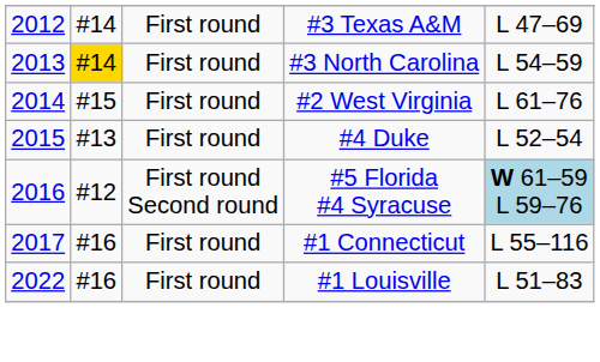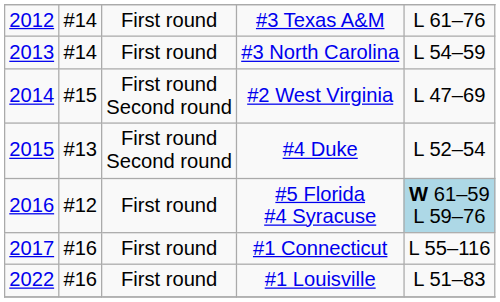 <table class="wikitable" style="text-align:center">
 <tr>
 </tr>
 <tr>
 <td rowspan=1><a href='#'>2012</a></td>
 <td>#14</td>
 <td>First round</td>
 <td><a href='#'>#3 Texas A&M</a></td>
-<td>L 47–69</td>
+<td>L 61–76</td>
 </tr>
 <tr style="text-align:center;">
 <td rowspan=1><a href='#'>2013</a></td>
-<td style="background: gold;">#14</td>
+<td>#14</td>
 <td>First round</td>
 <td><a href='#'>#3 North Carolina</a></td>
 <td>L 54–59</td>
 </tr>
 <tr style="text-align:center;">
 <td rowspan=1><a href='#'>2014</a></td>
 <td>#15</td>
-<td>First round</td>
+<td>First round<br>Second round</td>
 <td><a href='#'>#2 West Virginia</a></td>
-<td>L 61–76</td>
+<td>L 47–69</td>
 </tr>
 <tr style="text-align:center;">
 <td rowspan=1><a href='#'>2015</a></td>
 <td>#13</td>
-<td>First round</td>
+<td>First round<br>Second round</td>
 <td><a href='#'>#4 Duke</a></td>
 <td>L 52–54</td>
 </tr>
 <tr style="text-align:center;">
 <td rowspan=1><a href='#'>2016</a></td>
 <td>#12</td>
-<td>First round<br>Second round</td>
+<td>First round</td>
 <td><a href='#'>#5 Florida</a><br><a href='#'>#4 Syracuse</a></td>
 <td style="background: lightblue;"><strong>W</strong> 61–59<br>L 59–76</td>
 </tr>
 <tr style="text-align:center;">
 <td rowspan=1><a href='#'>2017</a></td>
 <td>#16</td>
 <td>First round</td>
 <td><a href='#'>#1 Connecticut</a></td>
 <td>L 55–116</td>
 </tr>
 <tr style="text-align:center;">
 <td rowspan=1><a href='#'>2022</a></td>
 <td>#16</td>
 <td>First round</td>
 <td><a href='#'>#1 Louisville</a></td>
 <td>L 51–83</td>
 </tr>
 <tr style="text-align:center;">
 </tr>
 </table>
